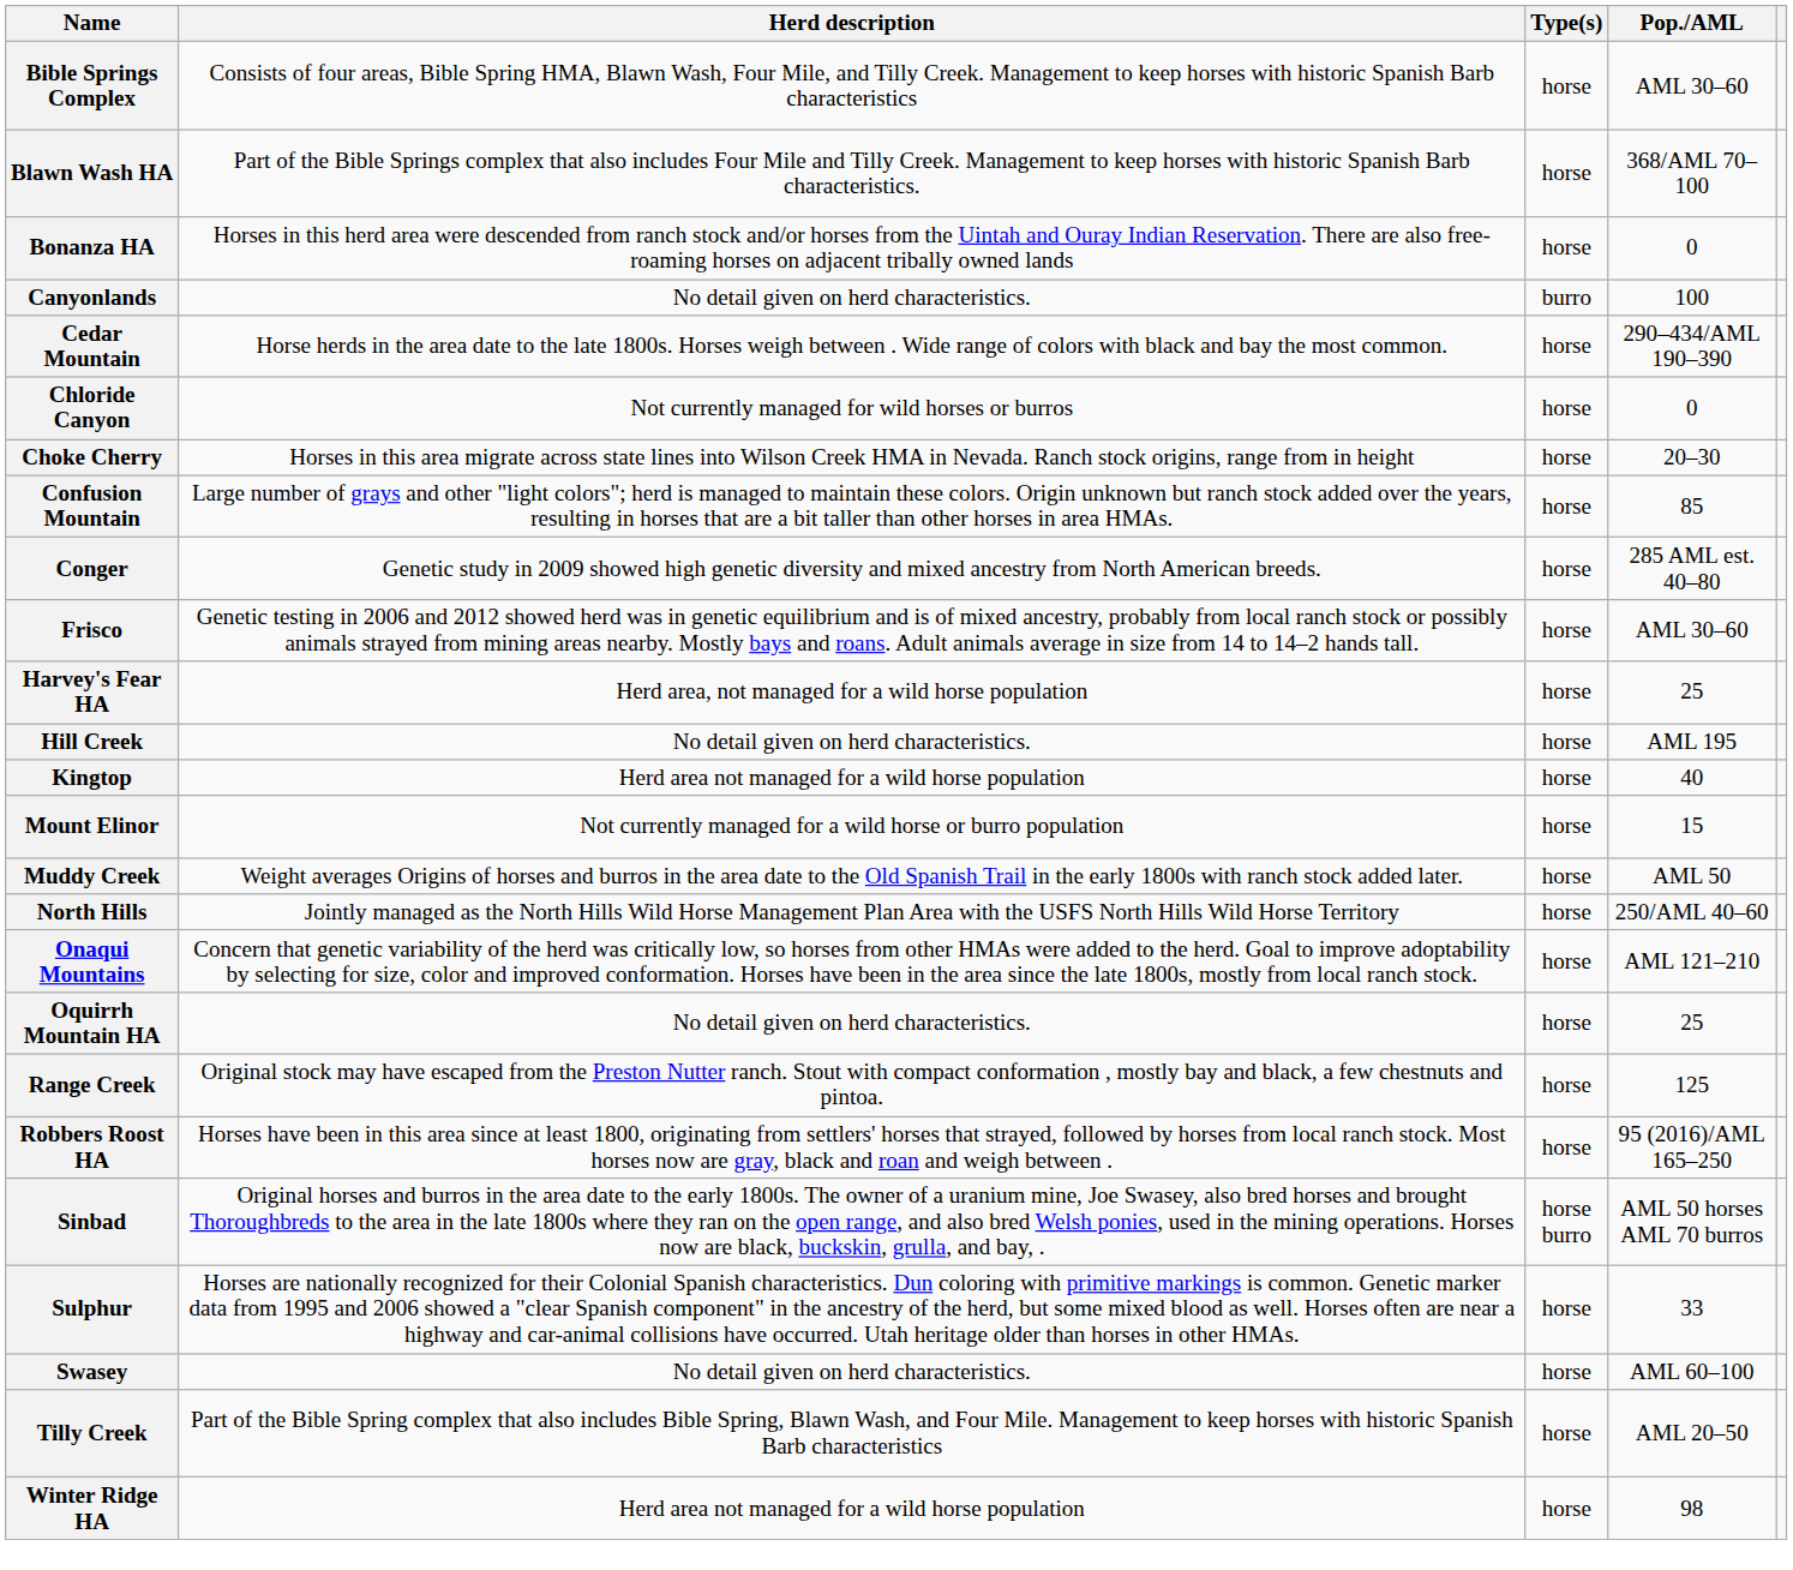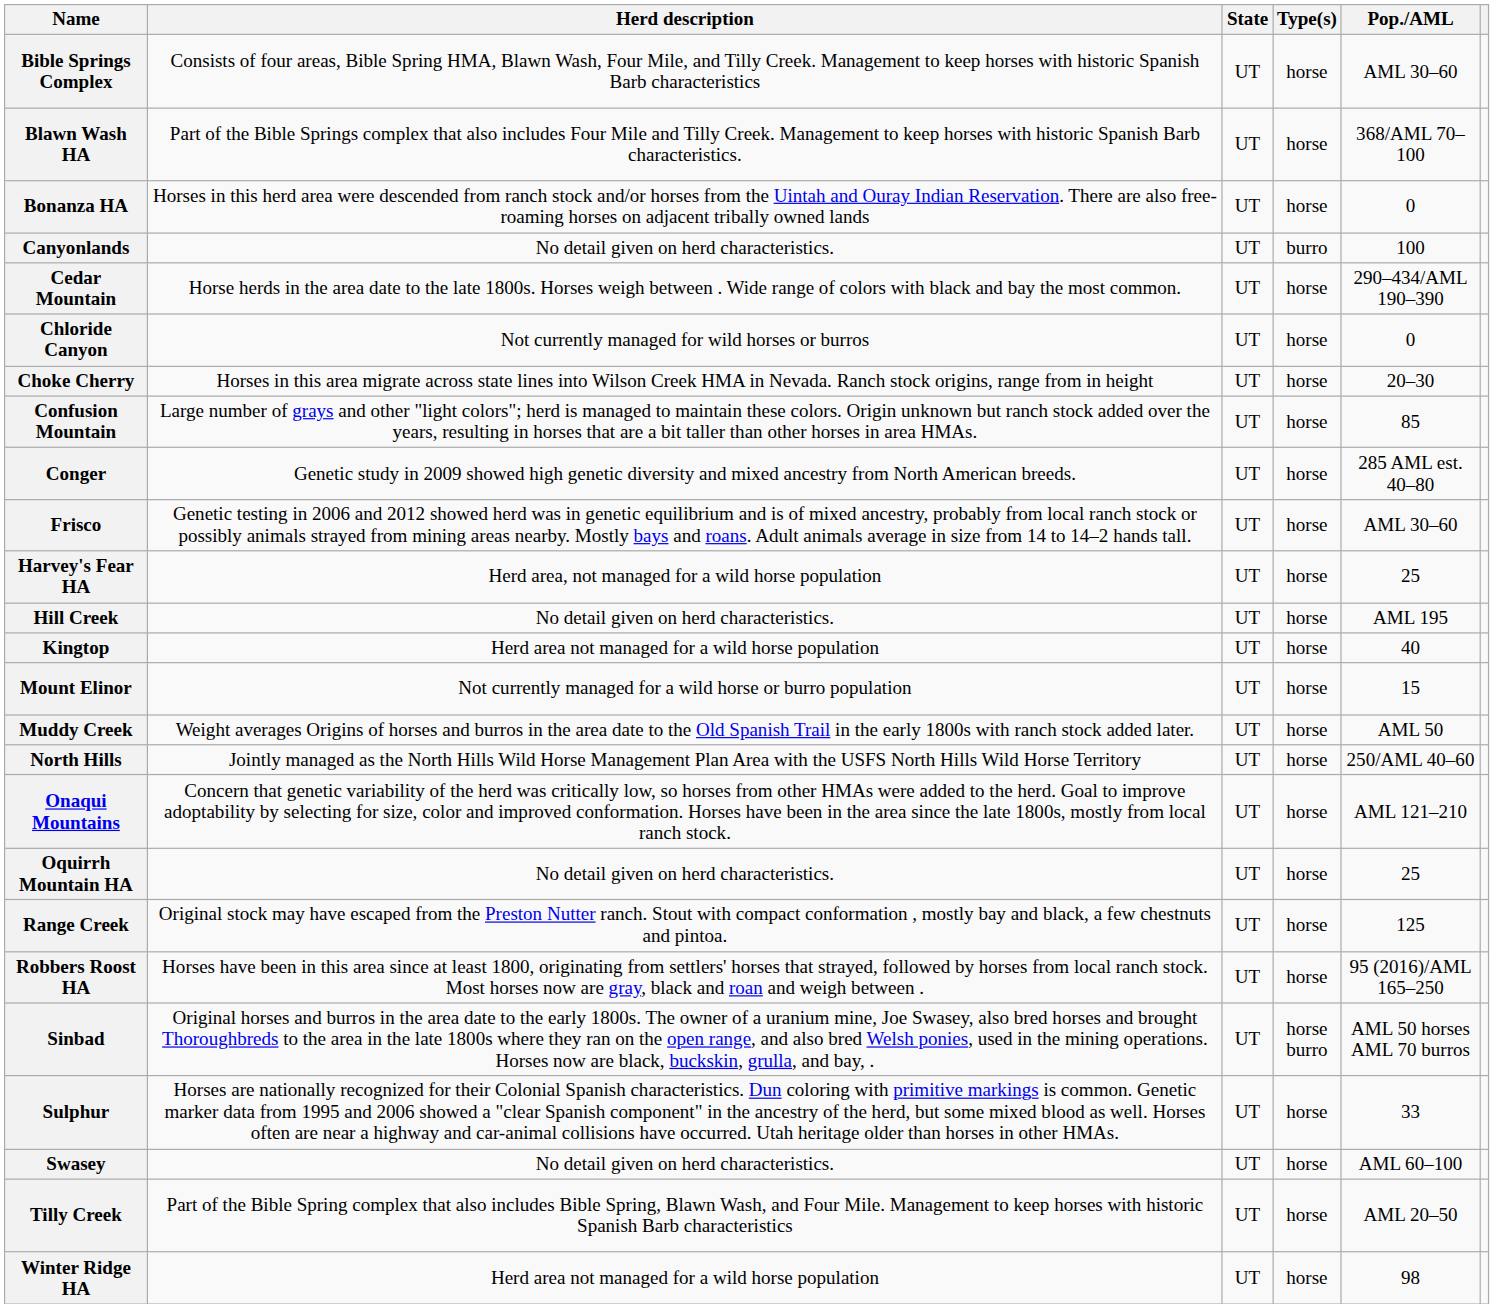 <table class = "wikitable sortable" style="text-align:center;">
 <tr>
 <th scope="col">Name</th>
 <th scope="col" class="unsortable">Herd description</th>
+<th scope="col" class="unsortable">State</th>
 <th scope="col">Type(s)</th>
 <th scope="col">Pop./AML</th>
 <th scope="col" class="unsortable"></th>
 </tr>
 <tr>
 <th scope="row">Bible Springs Complex</th>
 <td>Consists of four areas, Bible Spring HMA, Blawn Wash, Four Mile, and Tilly Creek. Management to keep horses with historic Spanish Barb characteristics</td>
+<td>UT</td>
 <td>horse</td>
 <td>AML 30–60</td>
 <td><br><br><br></td>
 </tr>
 <tr>
 <th scope="row">Blawn Wash HA</th>
 <td>Part of the Bible Springs complex that also includes Four Mile and Tilly Creek. Management to keep horses with historic Spanish Barb characteristics.</td>
+<td>UT</td>
 <td>horse</td>
 <td>368/AML 70–100</td>
 <td><br><br><br></td>
 </tr>
 <tr>
 <th scope="row">Bonanza HA</th>
 <td>Horses in this herd area were descended from ranch stock and/or horses from the <a href='#'>Uintah and Ouray Indian Reservation</a>.  There are also free-roaming horses on adjacent tribally owned lands</td>
+<td>UT</td>
 <td>horse</td>
 <td>0</td>
 <td><br></td>
 </tr>
 <tr>
 <th scope="row">Canyonlands</th>
 <td>No detail given on herd characteristics.</td>
+<td>UT</td>
 <td>burro</td>
 <td>100</td>
 <td><br></td>
 </tr>
 <tr>
 <th scope="row">Cedar Mountain</th>
 <td>Horse herds in the area date to the late 1800s. Horses weigh between . Wide range of colors with black and bay the most common.</td>
+<td>UT</td>
 <td>horse</td>
 <td>290–434/AML 190–390</td>
 <td><br><br></td>
 </tr>
 <tr>
 <th scope="row">Chloride Canyon</th>
 <td>Not currently managed for wild horses or burros</td>
+<td>UT</td>
 <td>horse</td>
 <td>0</td>
 <td></td>
 </tr>
 <tr>
 <th scope="row">Choke Cherry</th>
 <td>Horses in this area migrate across state lines into Wilson Creek HMA in Nevada. Ranch stock origins, range from  in height</td>
+<td>UT</td>
 <td>horse</td>
 <td>20–30</td>
 <td><br></td>
 </tr>
 <tr>
 <th scope="row">Confusion Mountain</th>
 <td>Large number of <a href='#'>grays</a> and other "light colors"; herd is managed to maintain these colors.  Origin unknown but ranch stock added over the years, resulting in horses that are a bit taller than other horses in area HMAs.</td>
+<td>UT</td>
 <td>horse</td>
 <td>85</td>
 <td><br><br></td>
 </tr>
 <tr>
 <th scope="row">Conger</th>
 <td>Genetic study in 2009 showed high genetic diversity and mixed ancestry from North American breeds.</td>
+<td>UT</td>
 <td>horse</td>
 <td>285 AML est. 40–80</td>
 <td></td>
 </tr>
 <tr>
 <th scope="row">Frisco</th>
 <td>Genetic testing in 2006 and 2012 showed herd was in genetic equilibrium and is of mixed ancestry, probably from local ranch stock or possibly animals strayed from mining areas nearby. Mostly <a href='#'>bays</a> and <a href='#'>roans</a>. Adult animals average in size from 14 to 14–2 hands tall.</td>
+<td>UT</td>
 <td>horse</td>
 <td>AML 30–60</td>
 <td><br><br></td>
 </tr>
 <tr>
 <th scope="row">Harvey's Fear HA</th>
 <td>Herd area, not managed for a wild horse population</td>
+<td>UT</td>
 <td>horse</td>
 <td>25</td>
 <td></td>
 </tr>
 <tr>
 <th scope="row">Hill Creek</th>
 <td>No detail given on herd characteristics.</td>
+<td>UT</td>
 <td>horse</td>
 <td>AML 195</td>
 <td><br></td>
 </tr>
 <tr>
 <th scope="row">Kingtop</th>
 <td>Herd area not managed for a wild horse population</td>
+<td>UT</td>
 <td>horse</td>
 <td>40</td>
 <td><br></td>
 </tr>
 <tr>
 <th scope="row">Mount Elinor</th>
 <td>Not currently managed for a wild horse or burro population</td>
+<td>UT</td>
 <td>horse</td>
 <td>15</td>
 <td><br><br></td>
 </tr>
 <tr>
 <th scope="row">Muddy Creek</th>
 <td>Weight averages  Origins of horses and burros in the area date to the <a href='#'>Old Spanish Trail</a> in the early 1800s with ranch stock added later.</td>
+<td>UT</td>
 <td>horse</td>
 <td>AML 50</td>
 <td><br></td>
 </tr>
 <tr>
 <th scope="row">North Hills</th>
 <td>Jointly managed as the North Hills Wild Horse Management Plan Area with the USFS North Hills Wild Horse Territory</td>
+<td>UT</td>
 <td>horse</td>
 <td>250/AML 40–60</td>
 <td><br></td>
 </tr>
 <tr>
 <th scope="row"><a href='#'>Onaqui Mountains</a></th>
 <td>Concern that genetic variability of the herd was critically low, so horses from other HMAs were added to the herd. Goal to improve adoptability by selecting for size, color and improved conformation. Horses have been in the area since the late 1800s, mostly from local ranch stock.</td>
+<td>UT</td>
 <td>horse</td>
 <td>AML 121–210</td>
 <td><br><br></td>
 </tr>
 <tr>
 <th scope="row">Oquirrh Mountain HA</th>
 <td>No detail given on herd characteristics.</td>
+<td>UT</td>
 <td>horse</td>
 <td>25</td>
 <td></td>
 </tr>
 <tr>
 <th scope="row">Range Creek</th>
 <td>Original stock may have escaped from the <a href='#'>Preston Nutter</a> ranch. Stout with compact conformation , mostly bay and black, a few chestnuts and pintoa.</td>
+<td>UT</td>
 <td>horse</td>
 <td>125</td>
 <td><br><br></td>
 </tr>
 <tr>
 <th scope="row">Robbers Roost HA</th>
 <td>Horses have been in this area since at least 1800, originating from settlers' horses that strayed, followed by horses from local ranch stock.  Most horses now are <a href='#'>gray</a>, black and <a href='#'>roan</a> and weigh between .</td>
+<td>UT</td>
 <td>horse</td>
 <td>95 (2016)/AML 165–250</td>
 <td><br></td>
 </tr>
 <tr>
 <th scope="row">Sinbad</th>
 <td>Original horses and burros in the area date to the early 1800s.  The owner of a uranium mine, Joe Swasey, also bred horses and brought <a href='#'>Thoroughbreds</a> to the area in the late 1800s where they ran on the <a href='#'>open range</a>, and also bred <a href='#'>Welsh ponies</a>, used in the mining operations.  Horses now are black, <a href='#'>buckskin</a>, <a href='#'>grulla</a>, and bay, .</td>
+<td>UT</td>
 <td>horse<br>burro</td>
 <td>AML 50 horses<br>AML 70 burros</td>
 <td><br><br></td>
 </tr>
 <tr>
 <th scope="row">Sulphur</th>
 <td>Horses are nationally recognized for their Colonial Spanish characteristics.  <a href='#'>Dun</a> coloring with <a href='#'>primitive markings</a> is common. Genetic marker data from 1995 and 2006 showed a "clear Spanish component" in the ancestry of the herd, but some mixed blood as well. Horses often are near a highway and car-animal collisions have occurred. Utah heritage older than horses in other HMAs.</td>
+<td>UT</td>
 <td>horse</td>
 <td>33</td>
 <td><br><br></td>
 </tr>
 <tr>
 <th scope="row">Swasey</th>
 <td>No detail given on herd characteristics.</td>
+<td>UT</td>
 <td>horse</td>
 <td>AML 60–100</td>
 <td></td>
 </tr>
 <tr>
 <th scope="row">Tilly Creek</th>
 <td>Part of the Bible Spring complex that also includes Bible Spring, Blawn Wash, and Four Mile. Management to keep horses with historic Spanish Barb characteristics</td>
+<td>UT</td>
 <td>horse</td>
 <td>AML 20–50</td>
 <td><br><br><br></td>
 </tr>
 <tr>
 <th scope="row">Winter Ridge HA</th>
 <td>Herd area not managed for a wild horse population</td>
+<td>UT</td>
 <td>horse</td>
 <td>98</td>
 <td><br></td>
 </tr>
 </table>
